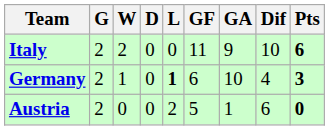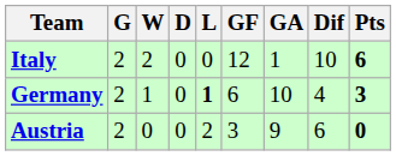 <table class="wikitable">
 <tr>
 <th>Team</th>
 <th>G</th>
 <th>W</th>
 <th>D</th>
 <th>L</th>
 <th>GF</th>
 <th>GA</th>
 <th>Dif</th>
 <th>Pts</th>
 </tr>
 <tr style="background:#ccffcc;">
 <td><strong><a href='#'>Italy</a></strong></td>
 <td>2</td>
 <td>2</td>
 <td>0</td>
 <td>0</td>
-<td>11</td>
-<td>9</td>
+<td>12</td>
+<td>1</td>
 <td>10</td>
 <td><strong>6</strong></td>
 </tr>
 <tr style="background:#ccffcc;">
 <td><strong><a href='#'>Germany</a></strong></td>
 <td>2</td>
 <td>1</td>
 <td>0</td>
 <td><strong>1</strong></td>
 <td>6</td>
 <td>10</td>
 <td>4</td>
 <td><strong>3</strong></td>
 </tr>
 <tr style="background:#ccffcc;">
 <td><strong><a href='#'>Austria</a></strong></td>
 <td>2</td>
 <td>0</td>
 <td>0</td>
 <td>2</td>
-<td>5</td>
-<td>1</td>
+<td>3</td>
+<td>9</td>
 <td>6</td>
 <td><strong>0</strong></td>
 </tr>
 </table>
